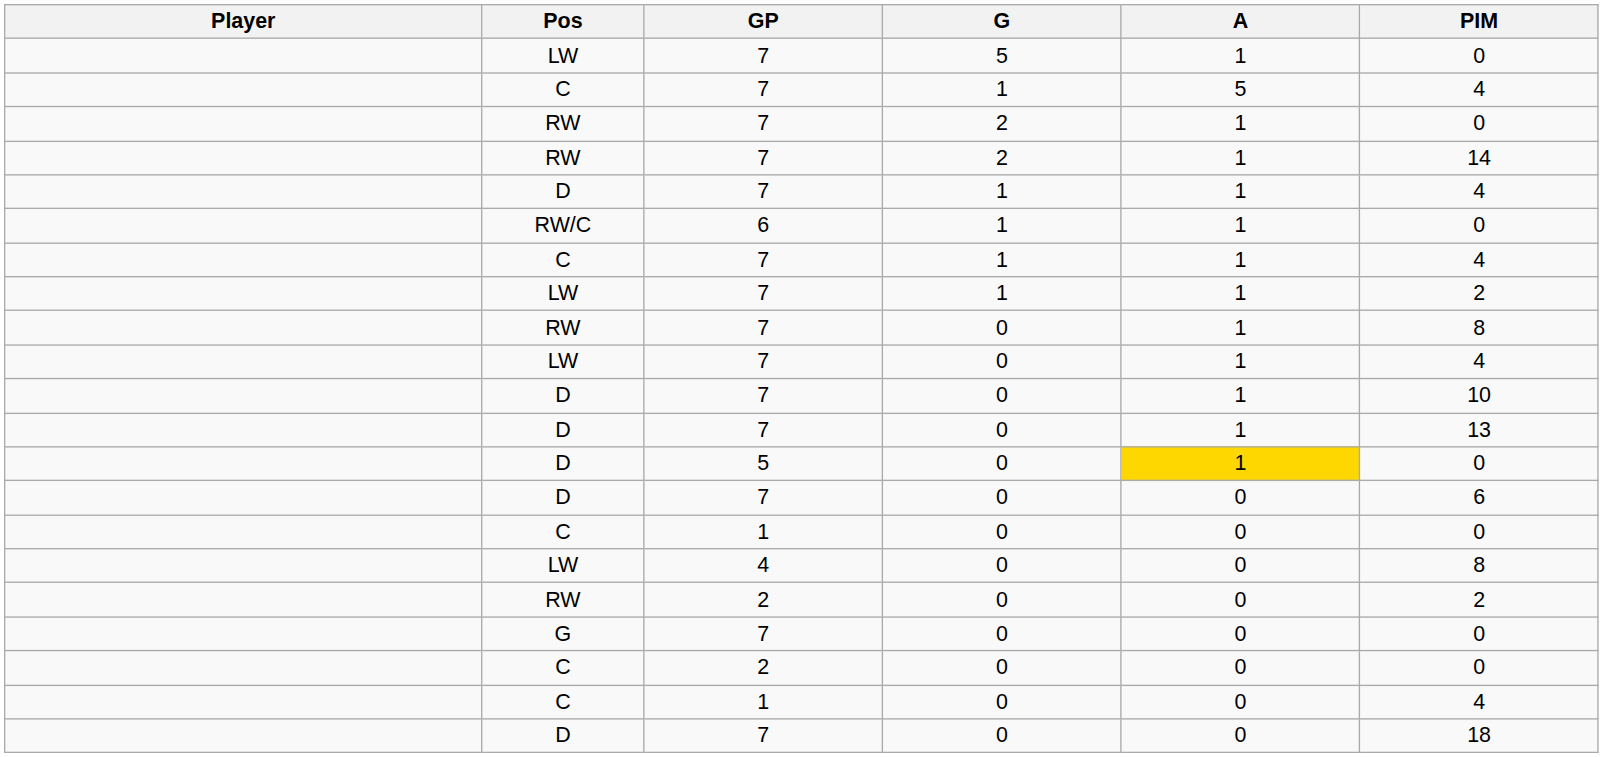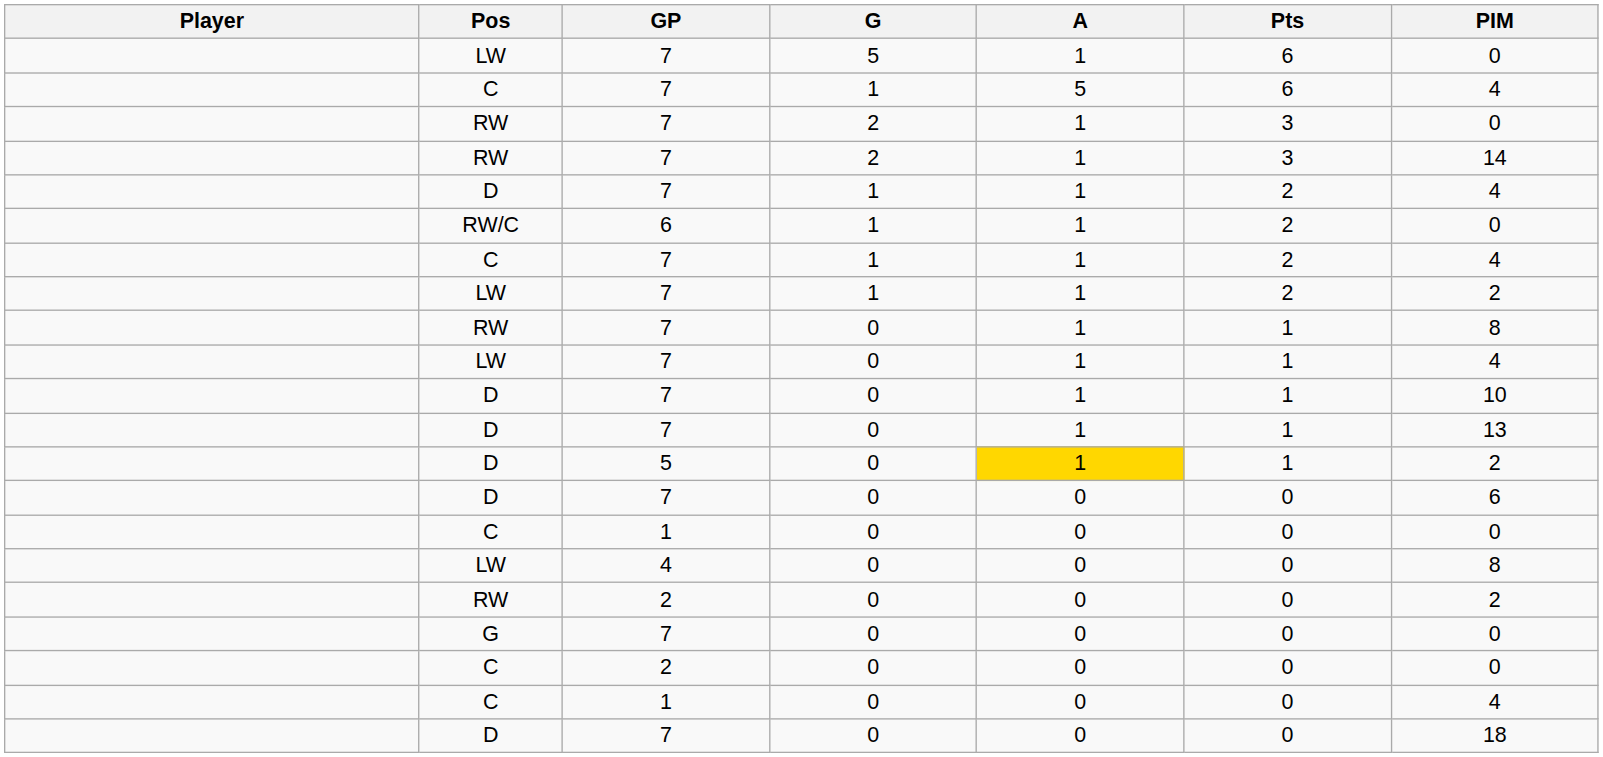 <table class="wikitable sortable" width="60%">
 <tr ALIGN="center">
 <th bgcolor="#DDDDFF" width="10%">Player</th>
 <th bgcolor="#DDDDFF" width="3%" title="Position">Pos</th>
 <th bgcolor="#DDDDFF" width="5%" title="Games played">GP</th>
 <th bgcolor="#DDDDFF" width="5%" title="Goals">G</th>
 <th bgcolor="#DDDDFF" width="5%" title="Assists">A</th>
+<th bgcolor="#DDDDFF" width="5%" title="Points">Pts</th>
 <th bgcolor="#DDDDFF" width="5%" title="Penalties in Minutes">PIM</th>
 </tr>
 <tr align="center">
 <td align="right"></td>
 <td>LW</td>
 <td>7</td>
 <td>5</td>
 <td>1</td>
+<td>6</td>
 <td>0</td>
 </tr>
 <tr align="center">
 <td align="right"></td>
 <td>C</td>
 <td>7</td>
 <td>1</td>
 <td>5</td>
+<td>6</td>
 <td>4</td>
 </tr>
 <tr align="center">
 <td align="right"></td>
 <td>RW</td>
 <td>7</td>
 <td>2</td>
 <td>1</td>
+<td>3</td>
 <td>0</td>
 </tr>
 <tr align="center">
 <td align="right"></td>
 <td>RW</td>
 <td>7</td>
 <td>2</td>
 <td>1</td>
+<td>3</td>
 <td>14</td>
 </tr>
 <tr align="center">
 <td align="right"></td>
 <td>D</td>
 <td>7</td>
 <td>1</td>
 <td>1</td>
+<td>2</td>
 <td>4</td>
 </tr>
 <tr align="center">
 <td align="right"></td>
 <td>RW/C</td>
 <td>6</td>
 <td>1</td>
 <td>1</td>
+<td>2</td>
 <td>0</td>
 </tr>
 <tr align="center">
 <td align="right"></td>
 <td>C</td>
 <td>7</td>
 <td>1</td>
 <td>1</td>
+<td>2</td>
 <td>4</td>
 </tr>
 <tr align="center">
 <td align="right"></td>
 <td>LW</td>
 <td>7</td>
 <td>1</td>
 <td>1</td>
 <td>2</td>
+<td>2</td>
 </tr>
 <tr align="center">
 <td align="right"></td>
 <td>RW</td>
 <td>7</td>
 <td>0</td>
+<td>1</td>
 <td>1</td>
 <td>8</td>
 </tr>
 <tr align="center">
 <td align="right"></td>
 <td>LW</td>
 <td>7</td>
 <td>0</td>
 <td>1</td>
+<td>1</td>
 <td>4</td>
 </tr>
 <tr align="center">
 <td align="right"></td>
 <td>D</td>
 <td>7</td>
 <td>0</td>
+<td>1</td>
 <td>1</td>
 <td>10</td>
 </tr>
 <tr align="center">
 <td align="right"></td>
 <td>D</td>
 <td>7</td>
 <td>0</td>
 <td>1</td>
+<td>1</td>
 <td>13</td>
 </tr>
 <tr align="center">
 <td align="right"></td>
 <td>D</td>
 <td>5</td>
 <td>0</td>
 <td style="background: gold;">1</td>
-<td>0</td>
+<td>1</td>
+<td>2</td>
 </tr>
 <tr align="center">
 <td align="right"></td>
 <td>D</td>
 <td>7</td>
+<td>0</td>
 <td>0</td>
 <td>0</td>
 <td>6</td>
 </tr>
 <tr align="center">
 <td align="right"></td>
 <td>C</td>
 <td>1</td>
 <td>0</td>
 <td>0</td>
 <td>0</td>
+<td>0</td>
 </tr>
 <tr align="center">
 <td align="right"></td>
 <td>LW</td>
 <td>4</td>
+<td>0</td>
 <td>0</td>
 <td>0</td>
 <td>8</td>
 </tr>
 <tr align="center">
 <td align="right"></td>
 <td>RW</td>
 <td>2</td>
+<td>0</td>
 <td>0</td>
 <td>0</td>
 <td>2</td>
 </tr>
 <tr align="center">
 <td align="right"></td>
 <td>G</td>
 <td>7</td>
 <td>0</td>
 <td>0</td>
 <td>0</td>
+<td>0</td>
 </tr>
 <tr align="center">
 <td align="right"></td>
 <td>C</td>
 <td>2</td>
+<td>0</td>
 <td>0</td>
 <td>0</td>
 <td>0</td>
 </tr>
 <tr align="center">
 <td align="right"></td>
 <td>C</td>
 <td>1</td>
 <td>0</td>
 <td>0</td>
+<td>0</td>
 <td>4</td>
 </tr>
 <tr align="center">
 <td align="right"></td>
 <td>D</td>
 <td>7</td>
 <td>0</td>
 <td>0</td>
+<td>0</td>
 <td>18</td>
 </tr>
 </table>
